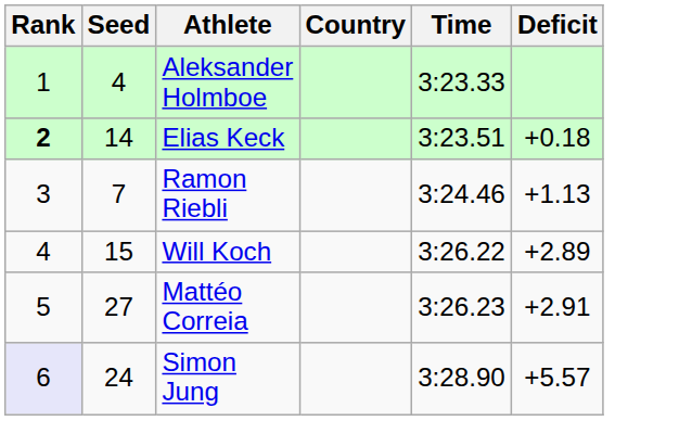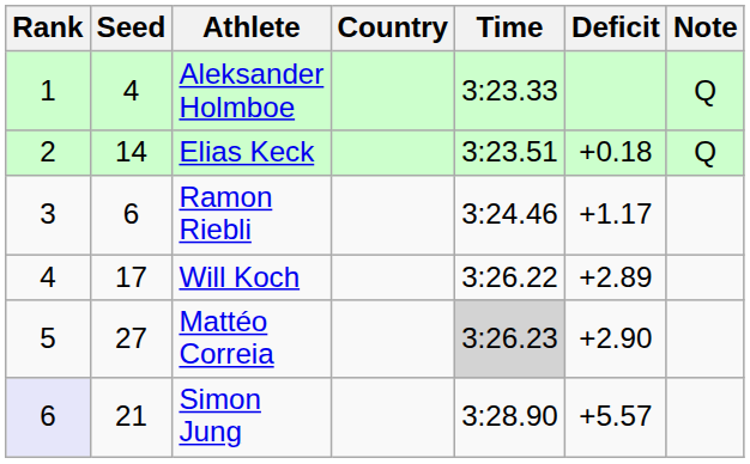 <table class="wikitable sortable" style="text-align:center" width=55%>
 <tr>
 <th>Rank</th>
 <th>Seed</th>
 <th>Athlete</th>
 <th>Country</th>
 <th>Time</th>
 <th>Deficit</th>
+<th>Note</th>
 </tr>
 <tr bgcolor=ccffcc>
 <td>1</td>
 <td>4</td>
 <td align=left><a href='#'>Aleksander Holmboe</a></td>
 <td align=left></td>
 <td>3:23.33</td>
 <td></td>
+<td>Q</td>
 </tr>
 <tr bgcolor=ccffcc>
-<td><strong>2</strong></td>
+<td>2</td>
 <td>14</td>
 <td align=left><a href='#'>Elias Keck</a></td>
 <td align=left></td>
 <td>3:23.51</td>
 <td>+0.18</td>
+<td>Q</td>
 </tr>
 <tr>
 <td>3</td>
-<td>7</td>
+<td>6</td>
 <td align=left><a href='#'>Ramon Riebli</a></td>
 <td align=left></td>
 <td>3:24.46</td>
-<td>+1.13</td>
+<td>+1.17</td>
+<td></td>
 </tr>
 <tr>
 <td>4</td>
-<td>15</td>
+<td>17</td>
 <td align=left><a href='#'>Will Koch</a></td>
 <td align=left></td>
 <td>3:26.22</td>
 <td>+2.89</td>
+<td></td>
 </tr>
 <tr>
 <td>5</td>
 <td>27</td>
 <td align=left><a href='#'>Mattéo Correia</a></td>
 <td align=left></td>
-<td>3:26.23</td>
-<td>+2.91</td>
+<td style="background: lightgrey;">3:26.23</td>
+<td>+2.90</td>
+<td></td>
 </tr>
 <tr>
 <td style="background: lavender;">6</td>
-<td>24</td>
+<td>21</td>
 <td align=left><a href='#'>Simon Jung</a></td>
 <td align=left></td>
 <td>3:28.90</td>
 <td>+5.57</td>
+<td></td>
 </tr>
 </table>
